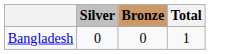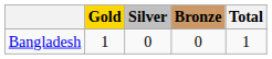 <table class="wikitable">
 <tr>
 <th></th>
+<th style="background:gold;"><strong> Gold </strong></th>
 <th style="background:silver;"><strong>Silver</strong></th>
 <th style="background:#c96;"><strong>Bronze</strong></th>
 <th>Total</th>
 </tr>
 <tr style="text-align:center;">
 <td> <a href='#'>Bangladesh</a></td>
+<td>1</td>
 <td>0</td>
 <td>0</td>
 <td>1</td>
 </tr>
 </table>
